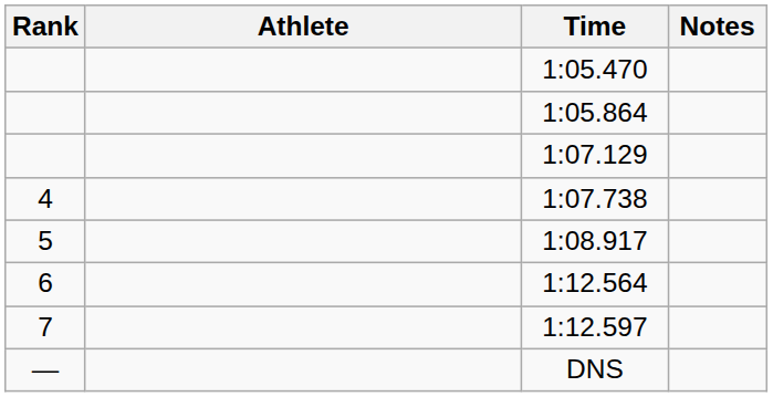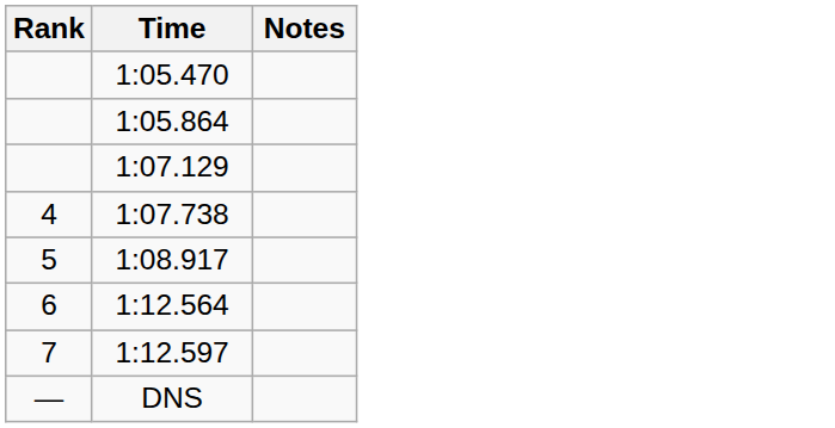 <table class=wikitable style="text-align:center">
 <tr>
 <th width=40>Rank</th>
-<th width=250>Athlete</th>
 <th width=80>Time</th>
 <th width=50>Notes</th>
 </tr>
 <tr>
 <td></td>
-<td align=left></td>
 <td>1:05.470</td>
 <td></td>
 </tr>
 <tr>
 <td></td>
-<td align=left></td>
 <td>1:05.864</td>
 <td></td>
 </tr>
 <tr>
 <td></td>
-<td align=left></td>
 <td>1:07.129</td>
 <td></td>
 </tr>
 <tr>
 <td>4</td>
-<td align=left></td>
 <td>1:07.738</td>
 <td></td>
 </tr>
 <tr>
 <td>5</td>
-<td align=left></td>
 <td>1:08.917</td>
 <td></td>
 </tr>
 <tr>
 <td>6</td>
-<td align=left></td>
 <td>1:12.564</td>
 <td></td>
 </tr>
 <tr>
 <td>7</td>
-<td align=left></td>
 <td>1:12.597</td>
 <td></td>
 </tr>
 <tr>
 <td>—</td>
-<td align=left></td>
 <td>DNS</td>
 <td></td>
 </tr>
 </table>
